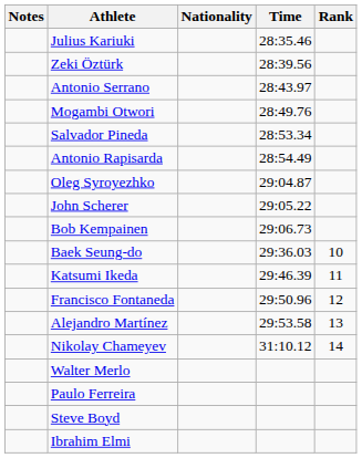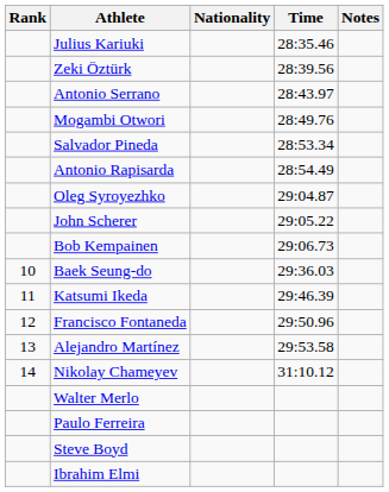 <table class="wikitable sortable" style="text-align:center">
 <tr>
-<th>Notes</th>
+<th>Rank</th>
 <th>Athlete</th>
 <th>Nationality</th>
 <th>Time</th>
-<th>Rank</th>
+<th>Notes</th>
 </tr>
 <tr>
 <td></td>
 <td align=left><a href='#'>Julius Kariuki</a></td>
 <td align=left></td>
 <td>28:35.46</td>
 <td></td>
 </tr>
 <tr>
 <td></td>
 <td align=left><a href='#'>Zeki Öztürk</a></td>
 <td align=left></td>
 <td>28:39.56</td>
 <td></td>
 </tr>
 <tr>
 <td></td>
 <td align=left><a href='#'>Antonio Serrano</a></td>
 <td align=left></td>
 <td>28:43.97</td>
 <td></td>
 </tr>
 <tr>
 <td></td>
 <td align=left><a href='#'>Mogambi Otwori</a></td>
 <td align=left></td>
 <td>28:49.76</td>
 <td></td>
 </tr>
 <tr>
 <td></td>
 <td align=left><a href='#'>Salvador Pineda</a></td>
 <td align=left></td>
 <td>28:53.34</td>
 <td></td>
 </tr>
 <tr>
 <td></td>
 <td align=left><a href='#'>Antonio Rapisarda</a></td>
 <td align=left></td>
 <td>28:54.49</td>
 <td></td>
 </tr>
 <tr>
 <td></td>
 <td align=left><a href='#'>Oleg Syroyezhko</a></td>
 <td align=left></td>
 <td>29:04.87</td>
 <td></td>
 </tr>
 <tr>
 <td></td>
 <td align=left><a href='#'>John Scherer</a></td>
 <td align=left></td>
 <td>29:05.22</td>
 <td></td>
 </tr>
 <tr>
 <td></td>
 <td align=left><a href='#'>Bob Kempainen</a></td>
 <td align=left></td>
 <td>29:06.73</td>
 <td></td>
 </tr>
 <tr>
-<td></td>
+<td>10</td>
 <td align=left><a href='#'>Baek Seung-do</a></td>
 <td align=left></td>
 <td>29:36.03</td>
-<td>10</td>
+<td></td>
 </tr>
 <tr>
-<td></td>
+<td>11</td>
 <td align=left><a href='#'>Katsumi Ikeda</a></td>
 <td align=left></td>
 <td>29:46.39</td>
-<td>11</td>
+<td></td>
 </tr>
 <tr>
-<td></td>
+<td>12</td>
 <td align=left><a href='#'>Francisco Fontaneda</a></td>
 <td align=left></td>
 <td>29:50.96</td>
-<td>12</td>
+<td></td>
 </tr>
 <tr>
-<td></td>
+<td>13</td>
 <td align=left><a href='#'>Alejandro Martínez</a></td>
 <td align=left></td>
 <td>29:53.58</td>
-<td>13</td>
+<td></td>
 </tr>
 <tr>
-<td></td>
+<td>14</td>
 <td align=left><a href='#'>Nikolay Chameyev</a></td>
 <td align=left></td>
 <td>31:10.12</td>
-<td>14</td>
+<td></td>
 </tr>
 <tr>
 <td></td>
 <td align=left><a href='#'>Walter Merlo</a></td>
 <td align=left></td>
 <td></td>
 <td></td>
 </tr>
 <tr>
 <td></td>
 <td align=left><a href='#'>Paulo Ferreira</a></td>
 <td align=left></td>
 <td></td>
 <td></td>
 </tr>
 <tr>
 <td></td>
 <td align=left><a href='#'>Steve Boyd</a></td>
 <td align=left></td>
 <td></td>
 <td></td>
 </tr>
 <tr>
 <td></td>
 <td align=left><a href='#'>Ibrahim Elmi</a></td>
 <td align=left></td>
 <td></td>
 <td></td>
 </tr>
 </table>
